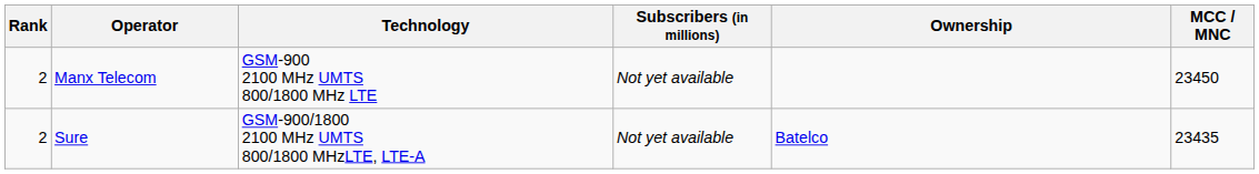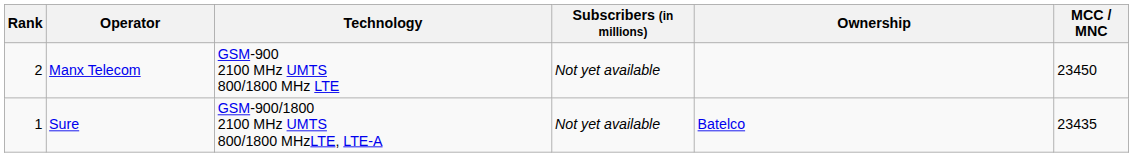 <table class="wikitable" style="width:100%;">
 <tr>
 <th style="width:3%;">Rank</th>
 <th style="width:15%;">Operator</th>
 <th style="width:30%;">Technology</th>
 <th>Subscribers <small>(in millions)</small></th>
 <th style="width:32%;">Ownership</th>
 <th>MCC / MNC</th>
 </tr>
 <tr>
 <td align=right>2</td>
 <td><a href='#'>Manx Telecom</a></td>
 <td><a href='#'>GSM</a>-900 <br>2100 MHz <a href='#'>UMTS</a><br>800/1800 MHz <a href='#'>LTE</a></td>
 <td><em>Not yet available</em></td>
 <td></td>
 <td>23450</td>
 </tr>
 <tr>
-<td align=right>2</td>
+<td align=right>1</td>
 <td><a href='#'>Sure</a></td>
 <td><a href='#'>GSM</a>-900/1800 <br>2100 MHz <a href='#'>UMTS</a><br>800/1800 MHz<a href='#'>LTE</a>, <a href='#'>LTE-A</a></td>
 <td><em>Not yet available</em></td>
 <td><a href='#'>Batelco</a></td>
 <td>23435</td>
 </tr>
 </table>
